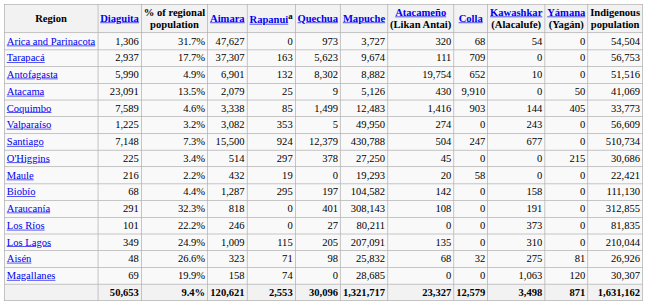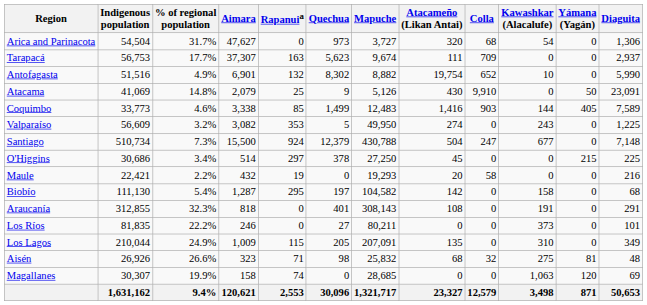 <table class="wikitable sortable" style="text-align:right">
 <tr>
 <th>Region</th>
-<th><a href='#'>Diaguita</a></th>
+<th>Indigenous<br>population</th>
 <th>% of regional<br>population</th>
 <th><a href='#'>Aimara</a></th>
 <th><a href='#'>Rapanui</a><sup>a</sup></th>
 <th><a href='#'>Quechua</a></th>
 <th><a href='#'>Mapuche</a></th>
 <th><a href='#'>Atacameño</a><br>(Likan Antai)</th>
 <th><a href='#'>Colla</a></th>
 <th><a href='#'>Kawashkar</a><br>(Alacalufe)</th>
 <th><a href='#'>Yámana</a><br>(Yagán)</th>
-<th>Indigenous<br>population</th>
+<th><a href='#'>Diaguita</a></th>
 </tr>
 <tr>
 <td align="left"><a href='#'>Arica and Parinacota</a></td>
-<td>1,306</td>
+<td>54,504</td>
 <td>31.7%</td>
 <td>47,627</td>
 <td>0</td>
 <td>973</td>
 <td>3,727</td>
 <td>320</td>
 <td>68</td>
 <td>54</td>
 <td>0</td>
-<td>54,504</td>
+<td>1,306</td>
 </tr>
 <tr>
 <td align="left"><a href='#'>Tarapacá</a></td>
-<td>2,937</td>
+<td>56,753</td>
 <td>17.7%</td>
 <td>37,307</td>
 <td>163</td>
 <td>5,623</td>
 <td>9,674</td>
 <td>111</td>
 <td>709</td>
 <td>0</td>
 <td>0</td>
-<td>56,753</td>
+<td>2,937</td>
 </tr>
 <tr>
 <td align="left"><a href='#'>Antofagasta</a></td>
-<td>5,990</td>
+<td>51,516</td>
 <td>4.9%</td>
 <td>6,901</td>
 <td>132</td>
 <td>8,302</td>
 <td>8,882</td>
 <td>19,754</td>
 <td>652</td>
 <td>10</td>
 <td>0</td>
-<td>51,516</td>
+<td>5,990</td>
 </tr>
 <tr>
 <td align="left"><a href='#'>Atacama</a></td>
-<td>23,091</td>
-<td>13.5%</td>
+<td>41,069</td>
+<td>14.8%</td>
 <td>2,079</td>
 <td>25</td>
 <td>9</td>
 <td>5,126</td>
 <td>430</td>
 <td>9,910</td>
 <td>0</td>
 <td>50</td>
-<td>41,069</td>
+<td>23,091</td>
 </tr>
 <tr>
 <td align="left"><a href='#'>Coquimbo</a></td>
-<td>7,589</td>
+<td>33,773</td>
 <td>4.6%</td>
 <td>3,338</td>
 <td>85</td>
 <td>1,499</td>
 <td>12,483</td>
 <td>1,416</td>
 <td>903</td>
 <td>144</td>
 <td>405</td>
-<td>33,773</td>
+<td>7,589</td>
 </tr>
 <tr>
 <td align="left"><a href='#'>Valparaíso</a></td>
-<td>1,225</td>
+<td>56,609</td>
 <td>3.2%</td>
 <td>3,082</td>
 <td>353</td>
 <td>5</td>
 <td>49,950</td>
 <td>274</td>
 <td>0</td>
 <td>243</td>
 <td>0</td>
-<td>56,609</td>
+<td>1,225</td>
 </tr>
 <tr>
 <td align="left"><a href='#'>Santiago</a></td>
-<td>7,148</td>
+<td>510,734</td>
 <td>7.3%</td>
 <td>15,500</td>
 <td>924</td>
 <td>12,379</td>
 <td>430,788</td>
 <td>504</td>
 <td>247</td>
 <td>677</td>
 <td>0</td>
-<td>510,734</td>
+<td>7,148</td>
 </tr>
 <tr>
 <td align="left"><a href='#'>O'Higgins</a></td>
-<td>225</td>
+<td>30,686</td>
 <td>3.4%</td>
 <td>514</td>
 <td>297</td>
 <td>378</td>
 <td>27,250</td>
 <td>45</td>
 <td>0</td>
 <td>0</td>
 <td>215</td>
-<td>30,686</td>
+<td>225</td>
 </tr>
 <tr>
 <td align="left"><a href='#'>Maule</a></td>
-<td>216</td>
+<td>22,421</td>
 <td>2.2%</td>
 <td>432</td>
 <td>19</td>
 <td>0</td>
 <td>19,293</td>
 <td>20</td>
 <td>58</td>
 <td>0</td>
 <td>0</td>
-<td>22,421</td>
+<td>216</td>
 </tr>
 <tr>
 <td align="left"><a href='#'>Biobío</a></td>
-<td>68</td>
-<td>4.4%</td>
+<td>111,130</td>
+<td>5.4%</td>
 <td>1,287</td>
 <td>295</td>
 <td>197</td>
 <td>104,582</td>
 <td>142</td>
 <td>0</td>
 <td>158</td>
 <td>0</td>
-<td>111,130</td>
+<td>68</td>
 </tr>
 <tr>
 <td align="left"><a href='#'>Araucanía</a></td>
-<td>291</td>
+<td>312,855</td>
 <td>32.3%</td>
 <td>818</td>
 <td>0</td>
 <td>401</td>
 <td>308,143</td>
 <td>108</td>
 <td>0</td>
 <td>191</td>
 <td>0</td>
-<td>312,855</td>
+<td>291</td>
 </tr>
 <tr>
 <td align="left"><a href='#'>Los Ríos</a></td>
-<td>101</td>
+<td>81,835</td>
 <td>22.2%</td>
 <td>246</td>
 <td>0</td>
 <td>27</td>
 <td>80,211</td>
 <td>0</td>
 <td>0</td>
 <td>373</td>
 <td>0</td>
-<td>81,835</td>
+<td>101</td>
 </tr>
 <tr>
 <td align="left"><a href='#'>Los Lagos</a></td>
-<td>349</td>
+<td>210,044</td>
 <td>24.9%</td>
 <td>1,009</td>
 <td>115</td>
 <td>205</td>
 <td>207,091</td>
 <td>135</td>
 <td>0</td>
 <td>310</td>
 <td>0</td>
-<td>210,044</td>
+<td>349</td>
 </tr>
 <tr>
 <td align="left"><a href='#'>Aisén</a></td>
-<td>48</td>
+<td>26,926</td>
 <td>26.6%</td>
 <td>323</td>
 <td>71</td>
 <td>98</td>
 <td>25,832</td>
 <td>68</td>
 <td>32</td>
 <td>275</td>
 <td>81</td>
-<td>26,926</td>
+<td>48</td>
 </tr>
 <tr>
 <td align="left"><a href='#'>Magallanes</a></td>
-<td>69</td>
+<td>30,307</td>
 <td>19.9%</td>
 <td>158</td>
 <td>74</td>
 <td>0</td>
 <td>28,685</td>
 <td>0</td>
 <td>0</td>
 <td>1,063</td>
 <td>120</td>
-<td>30,307</td>
+<td>69</td>
 </tr>
 <tr style="background-color: #f2f2f2">
 <td align="left"><strong></strong></td>
-<td><strong>50,653</strong></td>
+<td><strong>1,631,162</strong></td>
 <td><strong>9.4%</strong></td>
 <td><strong>120,621</strong></td>
 <td><strong>2,553</strong></td>
 <td><strong>30,096</strong></td>
 <td><strong>1,321,717</strong></td>
 <td><strong>23,327</strong></td>
 <td><strong>12,579</strong></td>
 <td><strong>3,498</strong></td>
 <td><strong>871</strong></td>
-<td><strong>1,631,162</strong></td>
+<td><strong>50,653</strong></td>
 </tr>
 </table>
